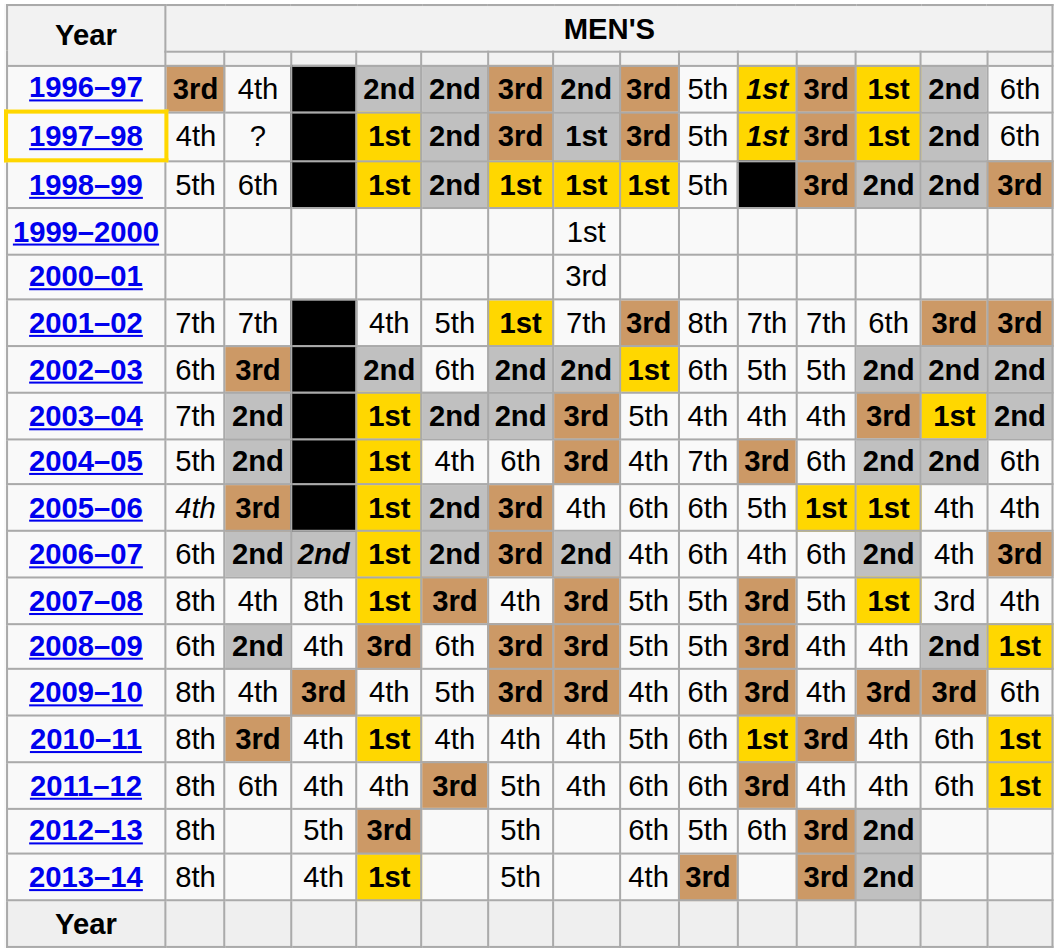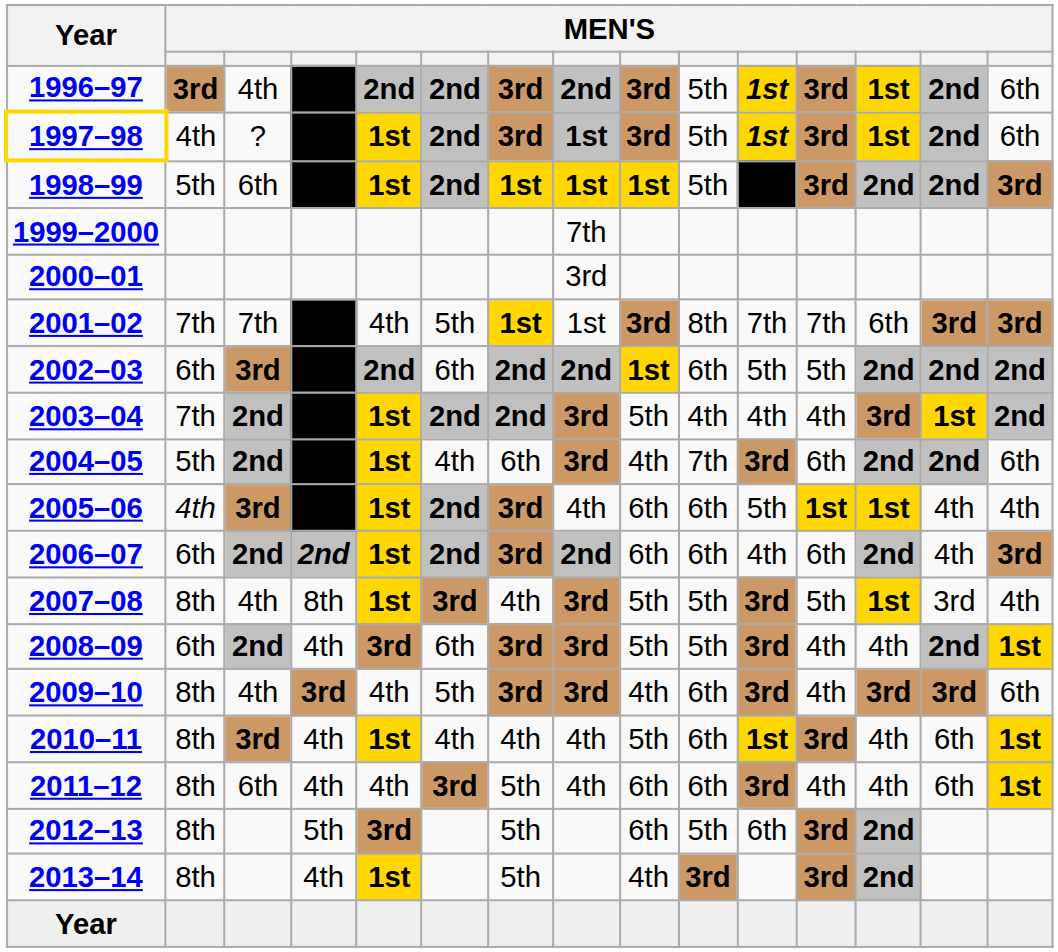 <table class="wikitable" style="font-size: 90%;">
 <tr>
 <th rowspan=2>Year</th>
 <th colspan=14>MEN'S</th>
 </tr>
 <tr>
 <th></th>
 <th></th>
 <th></th>
 <th></th>
 <th></th>
 <th></th>
 <th></th>
 <th></th>
 <th></th>
 <th></th>
 <th></th>
 <th></th>
 <th></th>
 <th></th>
 </tr>
 <tr align="center" valign="middle">
 <td><strong><a href='#'>1996–97</a></strong></td>
 <td bgcolor="CC9966"><strong>3rd</strong></td>
 <td>4th</td>
 <td bgcolor=#000000> </td>
 <td bgcolor=silver><strong>2nd</strong></td>
 <td bgcolor=silver><strong>2nd</strong></td>
 <td bgcolor="CC9966"><strong>3rd</strong></td>
 <td bgcolor=silver><strong>2nd</strong></td>
 <td bgcolor="CC9966"><strong>3rd</strong></td>
 <td>5th</td>
 <td bgcolor=gold><strong><em>1st</em></strong> </td>
 <td bgcolor="CC9966"><strong>3rd</strong></td>
 <td bgcolor=gold><strong>1st</strong></td>
 <td bgcolor=silver><strong>2nd</strong></td>
 <td>6th</td>
 </tr>
 <tr align="center">
 <td style="border: 2px solid gold;"><strong><a href='#'>1997–98</a></strong></td>
 <td>4th</td>
 <td>?</td>
 <td bgcolor=#000000> </td>
 <td bgcolor=gold><strong>1st</strong></td>
 <td bgcolor=silver><strong>2nd</strong></td>
 <td bgcolor="CC9966"><strong>3rd</strong></td>
 <td bgcolor=silver><strong>1st</strong></td>
 <td bgcolor="CC9966"><strong>3rd</strong></td>
 <td>5th</td>
 <td bgcolor=gold><strong><em>1st</em></strong> </td>
 <td bgcolor="CC9966"><strong>3rd</strong></td>
 <td bgcolor=gold><strong>1st</strong></td>
 <td bgcolor=silver><strong>2nd</strong></td>
 <td>6th</td>
 </tr>
 <tr align="center">
 <td><strong><a href='#'>1998–99</a></strong></td>
 <td>5th</td>
 <td>6th</td>
 <td bgcolor=#000000> </td>
 <td bgcolor=gold><strong>1st</strong></td>
 <td bgcolor=silver><strong>2nd</strong></td>
 <td bgcolor=gold><strong>1st</strong></td>
 <td bgcolor=gold><strong>1st</strong></td>
 <td bgcolor=gold><strong>1st</strong></td>
 <td>5th</td>
 <td bgcolor=#000000> </td>
 <td bgcolor="CC9966"><strong>3rd</strong></td>
 <td bgcolor=silver><strong>2nd</strong></td>
 <td bgcolor=silver><strong>2nd</strong></td>
 <td bgcolor="CC9966"><strong>3rd</strong></td>
 </tr>
 <tr align="center">
 <td><strong><a href='#'>1999–2000</a></strong></td>
 <td></td>
 <td></td>
 <td></td>
 <td></td>
 <td></td>
 <td></td>
-<td>1st</td>
+<td>7th</td>
 <td></td>
 <td></td>
 <td></td>
 <td></td>
 <td></td>
 <td></td>
 <td></td>
 </tr>
 <tr align="center">
 <td><strong><a href='#'>2000–01</a></strong></td>
 <td></td>
 <td></td>
 <td></td>
 <td></td>
 <td></td>
 <td></td>
 <td>3rd</td>
 <td></td>
 <td></td>
 <td></td>
 <td></td>
 <td></td>
 <td></td>
 <td></td>
 </tr>
 <tr align="center">
 <td><strong><a href='#'>2001–02</a></strong></td>
 <td>7th</td>
 <td>7th</td>
 <td bgcolor=#000000> </td>
 <td>4th</td>
 <td>5th</td>
 <td bgcolor=gold><strong>1st</strong></td>
-<td>7th</td>
+<td>1st</td>
 <td bgcolor="CC9966"><strong>3rd</strong></td>
 <td>8th</td>
 <td>7th</td>
 <td>7th</td>
 <td>6th</td>
 <td bgcolor="CC9966"><strong>3rd</strong></td>
 <td bgcolor="CC9966"><strong>3rd</strong></td>
 </tr>
 <tr align="center">
 <td><strong><a href='#'>2002–03</a></strong></td>
 <td>6th</td>
 <td bgcolor="CC9966"><strong>3rd</strong></td>
 <td bgcolor=#000000> </td>
 <td bgcolor=silver><strong>2nd</strong></td>
 <td>6th</td>
 <td bgcolor=silver><strong>2nd</strong></td>
 <td bgcolor=silver><strong>2nd</strong></td>
 <td bgcolor=gold><strong>1st</strong></td>
 <td>6th</td>
 <td>5th</td>
 <td>5th</td>
 <td bgcolor=silver><strong>2nd</strong></td>
 <td bgcolor=silver><strong>2nd</strong></td>
 <td bgcolor=silver><strong>2nd</strong></td>
 </tr>
 <tr align="center">
 <td><strong><a href='#'>2003–04</a></strong></td>
 <td>7th</td>
 <td bgcolor=silver><strong>2nd</strong></td>
 <td bgcolor=#000000> </td>
 <td bgcolor=gold><strong>1st</strong></td>
 <td bgcolor=silver><strong>2nd</strong></td>
 <td bgcolor=silver><strong>2nd</strong></td>
 <td bgcolor="CC9966"><strong>3rd</strong></td>
 <td>5th</td>
 <td>4th</td>
 <td>4th</td>
 <td>4th</td>
 <td bgcolor="CC9966"><strong>3rd</strong></td>
 <td bgcolor=gold><strong>1st</strong></td>
 <td bgcolor=silver><strong>2nd</strong></td>
 </tr>
 <tr align="center">
 <td><strong><a href='#'>2004–05</a></strong></td>
 <td>5th</td>
 <td bgcolor=silver><strong>2nd</strong></td>
 <td bgcolor=#000000> </td>
 <td bgcolor=gold><strong>1st</strong></td>
 <td>4th</td>
 <td>6th</td>
 <td bgcolor="CC9966"><strong>3rd</strong></td>
 <td>4th</td>
 <td>7th</td>
 <td bgcolor="CC9966"><strong>3rd</strong></td>
 <td>6th</td>
 <td bgcolor=silver><strong>2nd</strong></td>
 <td bgcolor=silver><strong>2nd</strong></td>
 <td>6th</td>
 </tr>
 <tr align="center">
 <td><strong><a href='#'>2005–06</a></strong></td>
 <td><em>4th</em> </td>
 <td bgcolor="CC9966"><strong>3rd</strong></td>
 <td bgcolor=#000000> </td>
 <td bgcolor=gold><strong>1st</strong></td>
 <td bgcolor=silver><strong>2nd</strong></td>
 <td bgcolor="CC9966"><strong>3rd</strong></td>
 <td>4th</td>
 <td>6th</td>
 <td>6th</td>
 <td>5th</td>
 <td bgcolor=gold><strong>1st</strong></td>
 <td bgcolor=gold><strong>1st</strong></td>
 <td>4th</td>
 <td>4th</td>
 </tr>
 <tr align="center">
 <td><strong><a href='#'>2006–07</a></strong></td>
 <td>6th</td>
 <td bgcolor=silver><strong>2nd</strong></td>
 <td bgcolor=silver><strong><em>2nd</em></strong> </td>
 <td bgcolor=gold><strong>1st</strong></td>
 <td bgcolor=silver><strong>2nd</strong></td>
 <td bgcolor="CC9966"><strong>3rd</strong></td>
 <td bgcolor=silver><strong>2nd</strong></td>
-<td>4th</td>
+<td>6th</td>
 <td>6th</td>
 <td>4th</td>
 <td>6th</td>
 <td bgcolor=silver><strong>2nd</strong></td>
 <td>4th</td>
 <td bgcolor="CC9966"><strong>3rd</strong></td>
 </tr>
 <tr align="center">
 <td><strong><a href='#'>2007–08</a></strong></td>
 <td>8th</td>
 <td>4th</td>
 <td>8th</td>
 <td bgcolor=gold><strong>1st</strong></td>
 <td bgcolor="CC9966"><strong>3rd</strong></td>
 <td>4th</td>
 <td bgcolor="CC9966"><strong>3rd</strong></td>
 <td>5th</td>
 <td>5th</td>
 <td bgcolor="CC9966"><strong>3rd</strong></td>
 <td>5th</td>
 <td bgcolor=gold><strong>1st</strong></td>
 <td>3rd</td>
 <td>4th</td>
 </tr>
 <tr align="center">
 <td><strong><a href='#'>2008–09</a></strong></td>
 <td>6th</td>
 <td bgcolor=silver><strong>2nd</strong></td>
 <td>4th</td>
 <td bgcolor=cc9966><strong>3rd</strong></td>
 <td>6th</td>
 <td bgcolor=cc9966><strong>3rd</strong></td>
 <td bgcolor=cc9966><strong>3rd</strong></td>
 <td>5th</td>
 <td>5th</td>
 <td bgcolor=cc9966><strong>3rd</strong></td>
 <td>4th</td>
 <td>4th</td>
 <td bgcolor=silver><strong>2nd</strong></td>
 <td bgcolor=gold><strong>1st</strong></td>
 </tr>
 <tr align="center">
 <td><strong><a href='#'>2009–10</a></strong></td>
 <td>8th</td>
 <td>4th</td>
 <td bgcolor=cc9966><strong>3rd</strong></td>
 <td>4th</td>
 <td>5th</td>
 <td bgcolor=cc9966><strong>3rd</strong></td>
 <td bgcolor=cc9966><strong>3rd</strong></td>
 <td>4th</td>
 <td>6th</td>
 <td bgcolor=cc9966><strong>3rd</strong></td>
 <td>4th</td>
 <td bgcolor=cc9966><strong>3rd</strong></td>
 <td bgcolor=cc9966><strong>3rd</strong></td>
 <td>6th</td>
 </tr>
 <tr align="center">
 <td><strong><a href='#'>2010–11</a></strong></td>
 <td>8th</td>
 <td bgcolor=cc9966><strong>3rd</strong></td>
 <td>4th</td>
 <td bgcolor=gold><strong>1st</strong></td>
 <td>4th</td>
 <td>4th</td>
 <td>4th</td>
 <td>5th</td>
 <td>6th</td>
 <td bgcolor=gold><strong>1st</strong></td>
 <td bgcolor=cc9966><strong>3rd</strong></td>
 <td>4th</td>
 <td>6th</td>
 <td bgcolor=gold><strong>1st</strong></td>
 </tr>
 <tr align="center">
 <td><strong><a href='#'>2011–12</a></strong></td>
 <td>8th</td>
 <td>6th</td>
 <td>4th</td>
 <td>4th</td>
 <td bgcolor=cc9966><strong>3rd</strong></td>
 <td>5th</td>
 <td>4th</td>
 <td>6th</td>
 <td>6th</td>
 <td bgcolor=cc9966><strong>3rd</strong></td>
 <td>4th</td>
 <td>4th</td>
 <td>6th</td>
 <td bgcolor=gold><strong>1st</strong></td>
 </tr>
 <tr align="center">
 <td><strong><a href='#'>2012–13</a></strong></td>
 <td>8th</td>
 <td></td>
 <td>5th</td>
 <td bgcolor="CC9966"><strong>3rd</strong></td>
 <td></td>
 <td>5th</td>
 <td></td>
 <td>6th</td>
 <td>5th</td>
 <td>6th</td>
 <td bgcolor=cc9966><strong>3rd</strong></td>
 <td bgcolor=silver><strong>2nd</strong></td>
 <td></td>
 <td></td>
 </tr>
 <tr align="center">
 <td><strong><a href='#'>2013–14</a></strong></td>
 <td>8th</td>
 <td></td>
 <td>4th</td>
 <td bgcolor=gold><strong>1st</strong></td>
 <td></td>
 <td>5th</td>
 <td></td>
 <td>4th</td>
 <td bgcolor="CC9966"><strong>3rd</strong></td>
 <td></td>
 <td bgcolor="CC9966"><strong>3rd</strong></td>
 <td bgcolor=silver><strong>2nd</strong></td>
 <td></td>
 <td></td>
 </tr>
 <tr bgcolor="#efefef" align="center">
 <td><strong>Year</strong></td>
 <td></td>
 <td></td>
 <td></td>
 <td></td>
 <td></td>
 <td></td>
 <td></td>
 <td></td>
 <td></td>
 <td></td>
 <td></td>
 <td></td>
 <td></td>
 <td></td>
 </tr>
 </table>
